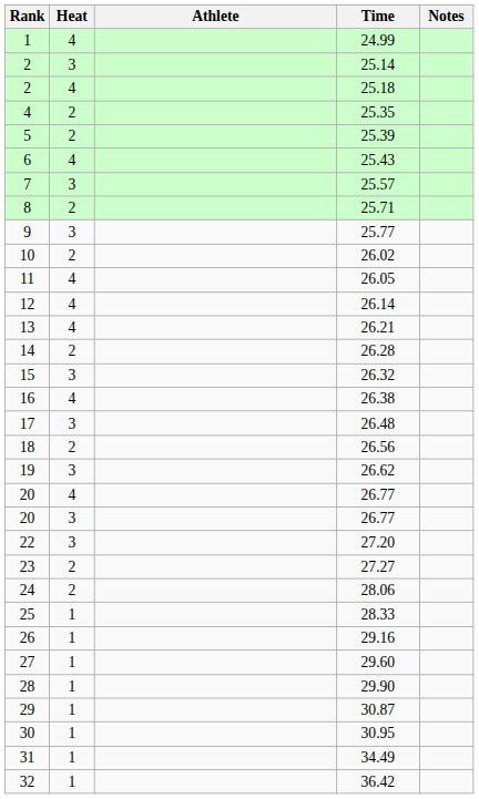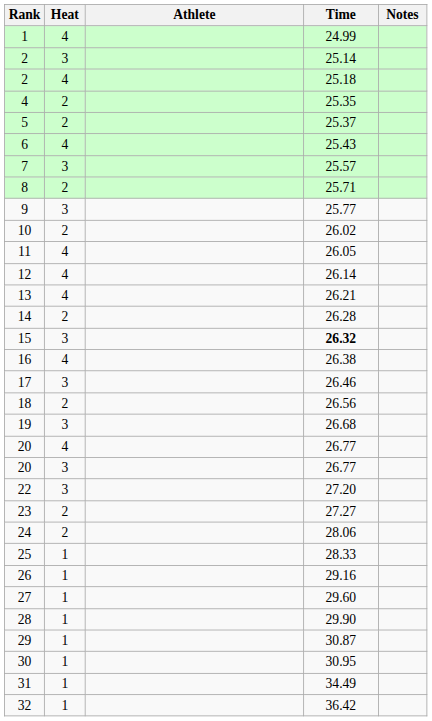 <table class="wikitable" style="text-align:center">
 <tr>
 <th width=40>Rank</th>
 <th width=40>Heat</th>
 <th width=250>Athlete</th>
 <th width=80>Time</th>
 <th width=50>Notes</th>
 </tr>
 <tr bgcolor=#ccffcc>
 <td>1</td>
 <td>4</td>
 <td align=left></td>
 <td>24.99</td>
 <td></td>
 </tr>
 <tr bgcolor=#ccffcc>
 <td>2</td>
 <td>3</td>
 <td align=left></td>
 <td>25.14</td>
 <td></td>
 </tr>
 <tr bgcolor=#ccffcc>
 <td>2</td>
 <td>4</td>
 <td align=left></td>
 <td>25.18</td>
 <td></td>
 </tr>
 <tr bgcolor=#ccffcc>
 <td>4</td>
 <td>2</td>
 <td align=left></td>
 <td>25.35</td>
 <td></td>
 </tr>
 <tr bgcolor=#ccffcc>
 <td>5</td>
 <td>2</td>
 <td align=left></td>
-<td>25.39</td>
+<td>25.37</td>
 <td></td>
 </tr>
 <tr bgcolor=#ccffcc>
 <td>6</td>
 <td>4</td>
 <td align=left></td>
 <td>25.43</td>
 <td></td>
 </tr>
 <tr bgcolor=#ccffcc>
 <td>7</td>
 <td>3</td>
 <td align=left></td>
 <td>25.57</td>
 <td></td>
 </tr>
 <tr bgcolor=#ccffcc>
 <td>8</td>
 <td>2</td>
 <td align=left></td>
 <td>25.71</td>
 <td></td>
 </tr>
 <tr>
 <td>9</td>
 <td>3</td>
 <td align=left></td>
 <td>25.77</td>
 <td></td>
 </tr>
 <tr>
 <td>10</td>
 <td>2</td>
 <td align=left></td>
 <td>26.02</td>
 <td></td>
 </tr>
 <tr>
 <td>11</td>
 <td>4</td>
 <td align=left></td>
 <td>26.05</td>
 <td></td>
 </tr>
 <tr>
 <td>12</td>
 <td>4</td>
 <td align=left></td>
 <td>26.14</td>
 <td></td>
 </tr>
 <tr>
 <td>13</td>
 <td>4</td>
 <td align=left></td>
 <td>26.21</td>
 <td></td>
 </tr>
 <tr>
 <td>14</td>
 <td>2</td>
 <td align=left></td>
 <td>26.28</td>
 <td></td>
 </tr>
 <tr>
 <td>15</td>
 <td>3</td>
 <td align=left></td>
-<td>26.32</td>
+<td><strong>26.32</strong></td>
 <td></td>
 </tr>
 <tr>
 <td>16</td>
 <td>4</td>
 <td align=left></td>
 <td>26.38</td>
 <td></td>
 </tr>
 <tr>
 <td>17</td>
 <td>3</td>
 <td align=left></td>
-<td>26.48</td>
+<td>26.46</td>
 <td></td>
 </tr>
 <tr>
 <td>18</td>
 <td>2</td>
 <td align=left></td>
 <td>26.56</td>
 <td></td>
 </tr>
 <tr>
 <td>19</td>
 <td>3</td>
 <td align=left></td>
-<td>26.62</td>
+<td>26.68</td>
 <td></td>
 </tr>
 <tr>
 <td>20</td>
 <td>4</td>
 <td align=left></td>
 <td>26.77</td>
 <td></td>
 </tr>
 <tr>
 <td>20</td>
 <td>3</td>
 <td align=left></td>
 <td>26.77</td>
 <td></td>
 </tr>
 <tr>
 <td>22</td>
 <td>3</td>
 <td align=left></td>
 <td>27.20</td>
 <td></td>
 </tr>
 <tr>
 <td>23</td>
 <td>2</td>
 <td align=left></td>
 <td>27.27</td>
 <td></td>
 </tr>
 <tr>
 <td>24</td>
 <td>2</td>
 <td align=left></td>
 <td>28.06</td>
 <td></td>
 </tr>
 <tr>
 <td>25</td>
 <td>1</td>
 <td align=left></td>
 <td>28.33</td>
 <td></td>
 </tr>
 <tr>
 <td>26</td>
 <td>1</td>
 <td align=left></td>
 <td>29.16</td>
 <td></td>
 </tr>
 <tr>
 <td>27</td>
 <td>1</td>
 <td align=left></td>
 <td>29.60</td>
 <td></td>
 </tr>
 <tr>
 <td>28</td>
 <td>1</td>
 <td align=left></td>
 <td>29.90</td>
 <td></td>
 </tr>
 <tr>
 <td>29</td>
 <td>1</td>
 <td align=left></td>
 <td>30.87</td>
 <td></td>
 </tr>
 <tr>
 <td>30</td>
 <td>1</td>
 <td align=left></td>
 <td>30.95</td>
 <td></td>
 </tr>
 <tr>
 <td>31</td>
 <td>1</td>
 <td align=left></td>
 <td>34.49</td>
 <td></td>
 </tr>
 <tr>
 <td>32</td>
 <td>1</td>
 <td align=left></td>
 <td>36.42</td>
 <td></td>
 </tr>
 </table>
